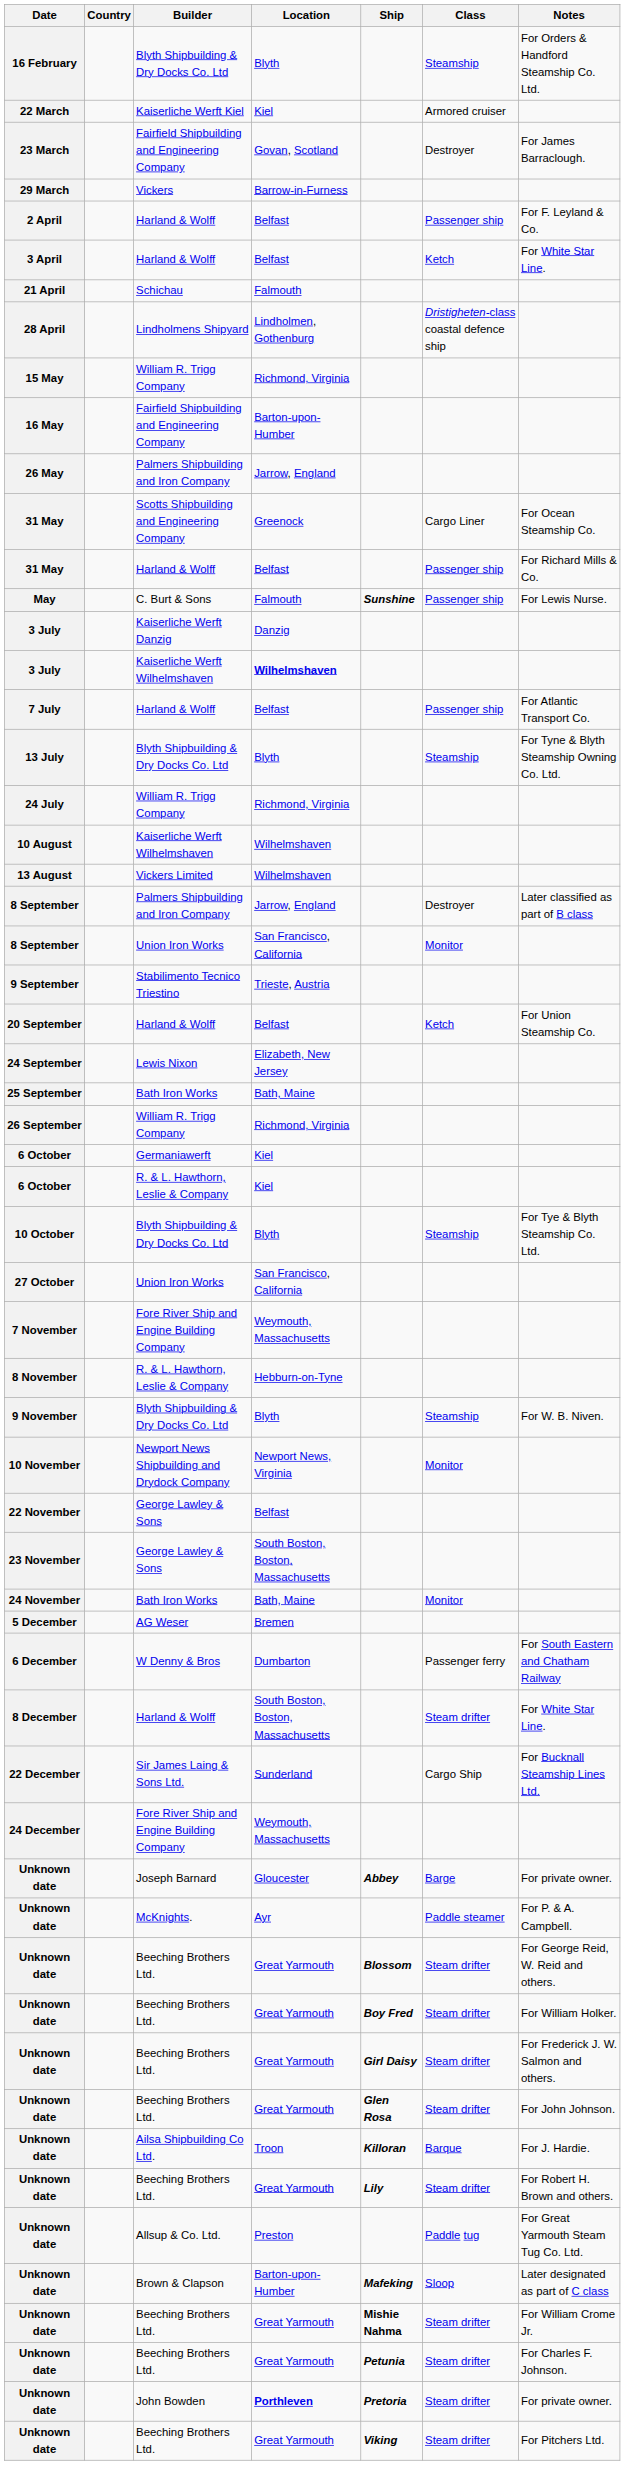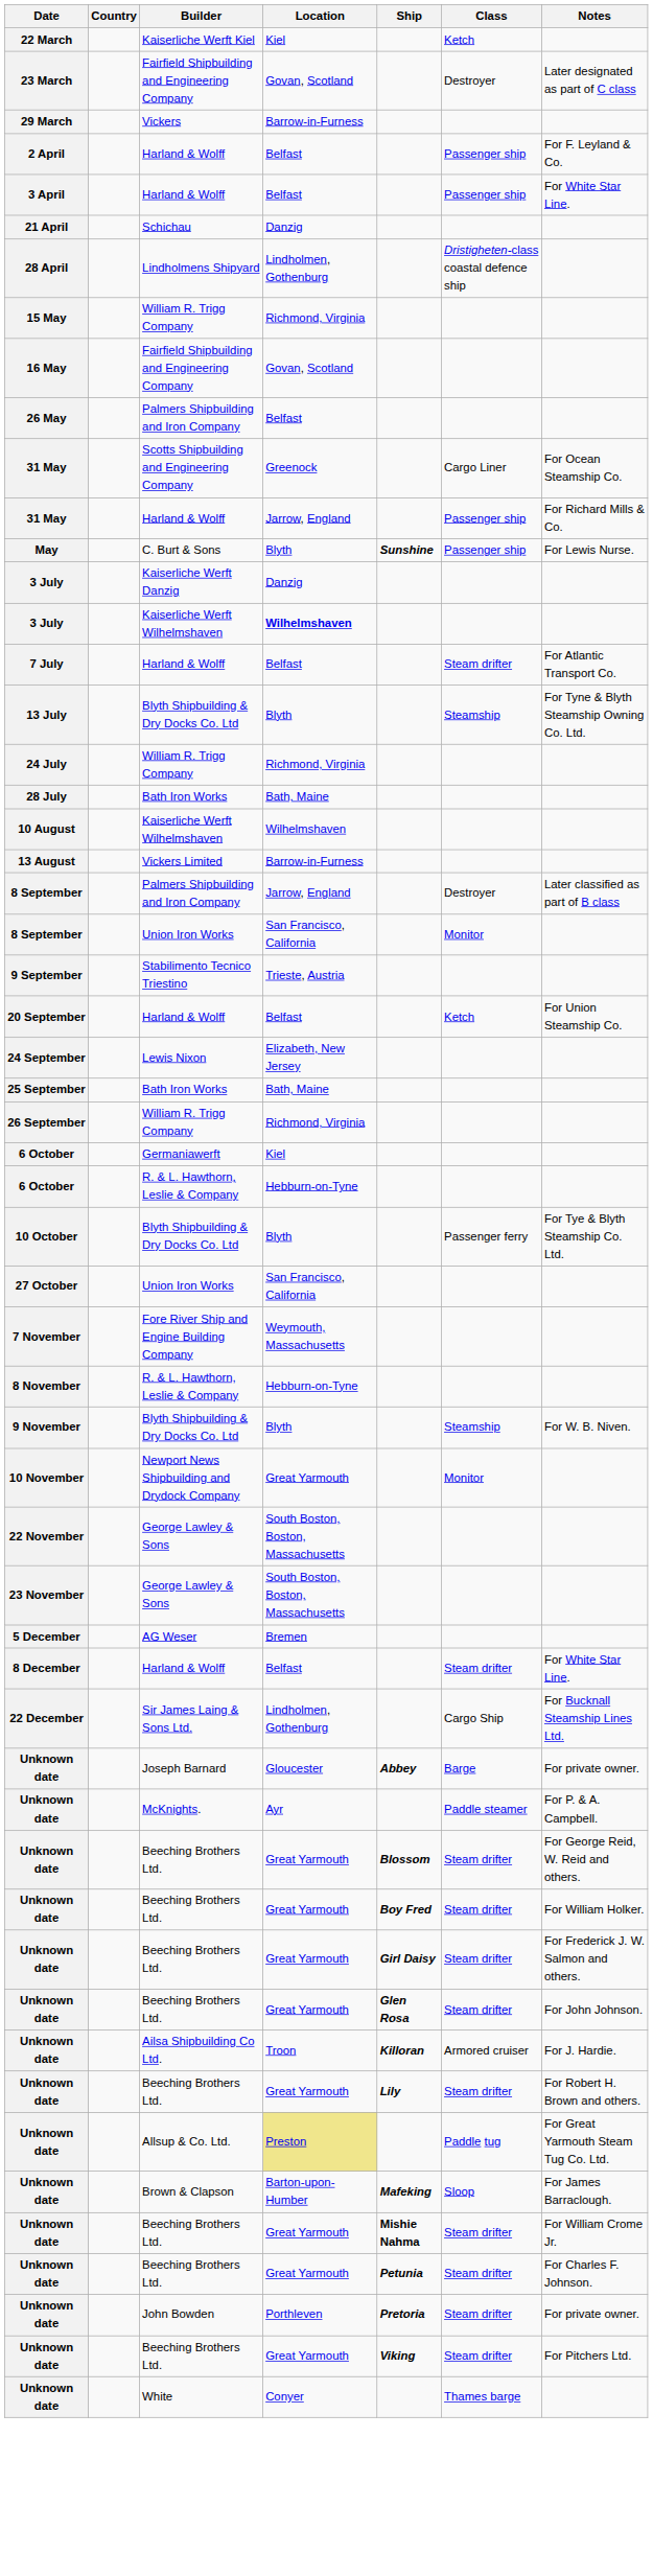 <table class="wikitable sortable" style="font-size:1.00em; line-height:1.5em;">
 <tr>
 <th>Date</th>
 <th>Country</th>
 <th>Builder</th>
 <th>Location</th>
 <th>Ship</th>
 <th>Class</th>
 <th>Notes</th>
 </tr>
-<tr ---->
-<th>16 February</th>
-<td></td>
-<td><a href='#'>Blyth Shipbuilding & Dry Docks Co. Ltd</a></td>
-<td><a href='#'>Blyth</a></td>
-<td><strong></strong></td>
-<td><a href='#'>Steamship</a></td>
-<td>For Orders & Handford Steamship Co. Ltd.</td>
-</tr>
 <tr>
 <th>22 March</th>
 <td></td>
 <td><a href='#'>Kaiserliche Werft Kiel</a></td>
 <td><a href='#'>Kiel</a></td>
 <td><strong></strong></td>
-<td>Armored cruiser</td>
+<td><a href='#'>Ketch</a></td>
 <td></td>
 </tr>
 <tr ---->
 <th>23 March</th>
 <td></td>
 <td><a href='#'>Fairfield Shipbuilding and Engineering Company</a></td>
 <td><a href='#'>Govan</a>, <a href='#'>Scotland</a></td>
 <td><strong></strong></td>
 <td>Destroyer</td>
-<td>For James Barraclough.</td>
+<td>Later designated as part of <a href='#'>C class</a></td>
 </tr>
 <tr ---->
 <th>29 March</th>
 <td></td>
 <td><a href='#'>Vickers</a></td>
 <td><a href='#'>Barrow-in-Furness</a></td>
 <td><strong></strong></td>
 <td></td>
 <td></td>
 </tr>
 <tr ---->
 <th>2 April</th>
 <td></td>
 <td><a href='#'>Harland & Wolff</a></td>
 <td><a href='#'>Belfast</a></td>
 <td><strong></strong></td>
 <td><a href='#'>Passenger ship</a></td>
 <td>For F. Leyland & Co.</td>
 </tr>
 <tr ---->
 <th>3 April</th>
 <td></td>
 <td><a href='#'>Harland & Wolff</a></td>
 <td><a href='#'>Belfast</a></td>
 <td><strong></strong></td>
-<td><a href='#'>Ketch</a></td>
+<td><a href='#'>Passenger ship</a></td>
 <td>For <a href='#'>White Star Line</a>.</td>
 </tr>
 <tr ---->
 <th>21 April</th>
 <td></td>
 <td><a href='#'>Schichau</a></td>
-<td><a href='#'>Falmouth</a></td>
+<td><a href='#'>Danzig</a></td>
 <td><strong></strong></td>
 <td></td>
 <td></td>
 </tr>
 <tr>
 <th>28 April</th>
 <td></td>
 <td><a href='#'>Lindholmens Shipyard</a></td>
 <td><a href='#'>Lindholmen</a>, <a href='#'>Gothenburg</a></td>
 <td><strong></strong></td>
 <td><a href='#'><em>Dristigheten-</em>class</a> coastal defence ship</td>
 <td></td>
 </tr>
 <tr ---->
 <th>15 May</th>
 <td></td>
 <td><a href='#'>William R. Trigg Company</a></td>
 <td><a href='#'>Richmond, Virginia</a></td>
 <td><strong></strong></td>
 <td></td>
 <td></td>
 </tr>
 <tr ---->
 <th>16 May</th>
 <td></td>
 <td><a href='#'>Fairfield Shipbuilding and Engineering Company</a></td>
-<td><a href='#'>Barton-upon-Humber</a></td>
+<td><a href='#'>Govan</a>, <a href='#'>Scotland</a></td>
 <td><strong></strong></td>
 <td></td>
 <td></td>
 </tr>
 <tr ---->
 <th>26 May</th>
 <td></td>
 <td><a href='#'>Palmers Shipbuilding and Iron Company</a></td>
-<td><a href='#'>Jarrow</a>, <a href='#'>England</a></td>
+<td><a href='#'>Belfast</a></td>
 <td><strong></strong></td>
 <td></td>
 <td></td>
 </tr>
 <tr>
 <th>31 May</th>
 <td></td>
 <td><a href='#'>Scotts Shipbuilding and Engineering Company</a></td>
 <td><a href='#'>Greenock</a></td>
 <td><strong></strong></td>
 <td>Cargo Liner</td>
 <td>For Ocean Steamship Co.</td>
 </tr>
 <tr ---->
 <th>31 May</th>
 <td></td>
 <td><a href='#'>Harland & Wolff</a></td>
-<td><a href='#'>Belfast</a></td>
+<td><a href='#'>Jarrow</a>, <a href='#'>England</a></td>
 <td><strong></strong></td>
 <td><a href='#'>Passenger ship</a></td>
 <td>For Richard Mills & Co.</td>
 </tr>
 <tr --->
 <th>May</th>
 <td></td>
 <td>C. Burt & Sons</td>
-<td><a href='#'>Falmouth</a></td>
+<td><a href='#'>Blyth</a></td>
 <td><strong><em>Sunshine</em></strong></td>
 <td><a href='#'>Passenger ship</a></td>
 <td>For Lewis Nurse.</td>
 </tr>
 <tr ---->
 <th>3 July</th>
 <td></td>
 <td><a href='#'>Kaiserliche Werft Danzig</a></td>
 <td><a href='#'>Danzig</a></td>
 <td><strong></strong></td>
 <td></td>
 <td></td>
 </tr>
 <tr ---->
 <th>3 July</th>
 <td></td>
 <td><a href='#'>Kaiserliche Werft Wilhelmshaven</a></td>
 <td><strong><a href='#'>Wilhelmshaven</a></strong></td>
 <td><strong></strong></td>
 <td></td>
 <td></td>
 </tr>
 <tr ---->
 <th>7 July</th>
 <td></td>
 <td><a href='#'>Harland & Wolff</a></td>
 <td><a href='#'>Belfast</a></td>
 <td><strong></strong></td>
-<td><a href='#'>Passenger ship</a></td>
+<td><a href='#'>Steam drifter</a></td>
 <td>For Atlantic Transport Co.</td>
 </tr>
 <tr ---->
 <th>13 July</th>
 <td></td>
 <td><a href='#'>Blyth Shipbuilding & Dry Docks Co. Ltd</a></td>
 <td><a href='#'>Blyth</a></td>
 <td><strong></strong></td>
 <td><a href='#'>Steamship</a></td>
 <td>For Tyne & Blyth Steamship Owning Co. Ltd.</td>
 </tr>
 <tr ---->
 <th>24 July</th>
 <td></td>
 <td><a href='#'>William R. Trigg Company</a></td>
 <td><a href='#'>Richmond, Virginia</a></td>
 <td><strong></strong></td>
 <td></td>
 <td></td>
 </tr>
+<tr ---->
+<th>28 July</th>
+<td></td>
+<td><a href='#'>Bath Iron Works</a></td>
+<td><a href='#'>Bath, Maine</a></td>
+<td><strong></strong></td>
+<td></td>
+<td></td>
+</tr>
 <tr>
 <th>10 August</th>
 <td></td>
 <td><a href='#'>Kaiserliche Werft Wilhelmshaven</a></td>
 <td><a href='#'>Wilhelmshaven</a></td>
 <td><strong></strong></td>
 <td></td>
 <td></td>
 </tr>
 <tr ---->
 <th>13 August</th>
 <td></td>
 <td><a href='#'>Vickers Limited</a></td>
-<td><a href='#'>Wilhelmshaven</a></td>
+<td><a href='#'>Barrow-in-Furness</a></td>
 <td><strong></strong></td>
 <td></td>
 <td></td>
 </tr>
 <tr ---->
 <th>8 September</th>
 <td></td>
 <td><a href='#'>Palmers Shipbuilding and Iron Company</a></td>
 <td><a href='#'>Jarrow</a>, <a href='#'>England</a></td>
 <td><strong></strong></td>
 <td>Destroyer</td>
 <td>Later classified as part of <a href='#'>B class</a></td>
 </tr>
 <tr ---->
 <th>8 September</th>
 <td></td>
 <td><a href='#'>Union Iron Works</a></td>
 <td><a href='#'>San Francisco</a>, <a href='#'>California</a></td>
 <td><strong></strong></td>
 <td><a href='#'>Monitor</a></td>
 <td></td>
 </tr>
 <tr ---->
 <th>9 September</th>
 <td></td>
 <td><a href='#'>Stabilimento Tecnico Triestino</a></td>
 <td><a href='#'>Trieste</a>, <a href='#'>Austria</a></td>
 <td><strong></strong></td>
 <td></td>
 <td></td>
 </tr>
 <tr ---->
 <th>20 September</th>
 <td></td>
 <td><a href='#'>Harland & Wolff</a></td>
 <td><a href='#'>Belfast</a></td>
 <td><strong></strong></td>
 <td><a href='#'>Ketch</a></td>
 <td>For Union Steamship Co.</td>
 </tr>
 <tr ---->
 <th>24 September</th>
 <td></td>
 <td><a href='#'>Lewis Nixon</a></td>
 <td><a href='#'>Elizabeth, New Jersey</a></td>
 <td><strong></strong></td>
 <td></td>
 <td></td>
 </tr>
 <tr ---->
 <th>25 September</th>
 <td></td>
 <td><a href='#'>Bath Iron Works</a></td>
 <td><a href='#'>Bath, Maine</a></td>
 <td><strong></strong></td>
 <td></td>
 <td></td>
 </tr>
 <tr ---->
 <th>26 September</th>
 <td></td>
 <td><a href='#'>William R. Trigg Company</a></td>
 <td><a href='#'>Richmond, Virginia</a></td>
 <td><strong></strong></td>
 <td></td>
 <td></td>
 </tr>
 <tr>
 <th>6 October</th>
 <td></td>
 <td><a href='#'>Germaniawerft</a></td>
 <td><a href='#'>Kiel</a></td>
 <td><strong></strong></td>
 <td></td>
 <td></td>
 </tr>
 <tr ---->
 <th>6 October</th>
 <td></td>
 <td><a href='#'>R. & L. Hawthorn, Leslie & Company</a></td>
-<td><a href='#'>Kiel</a></td>
+<td><a href='#'>Hebburn-on-Tyne</a></td>
 <td><strong></strong></td>
 <td></td>
 <td></td>
 </tr>
 <tr ---->
 <th>10 October</th>
 <td></td>
 <td><a href='#'>Blyth Shipbuilding & Dry Docks Co. Ltd</a></td>
 <td><a href='#'>Blyth</a></td>
 <td><strong></strong></td>
-<td><a href='#'>Steamship</a></td>
+<td>Passenger ferry</td>
 <td>For Tye & Blyth Steamship Co. Ltd.</td>
 </tr>
 <tr ---->
 <th>27 October</th>
 <td></td>
 <td><a href='#'>Union Iron Works</a></td>
 <td><a href='#'>San Francisco</a>, <a href='#'>California</a></td>
 <td><strong></strong></td>
 <td></td>
 <td></td>
 </tr>
 <tr ---->
 <th>7 November</th>
 <td></td>
 <td><a href='#'>Fore River Ship and Engine Building Company</a></td>
 <td><a href='#'>Weymouth, Massachusetts</a></td>
 <td><strong></strong></td>
 <td></td>
 <td></td>
 </tr>
 <tr ---->
 <th>8 November</th>
 <td></td>
 <td><a href='#'>R. & L. Hawthorn, Leslie & Company</a></td>
 <td><a href='#'>Hebburn-on-Tyne</a></td>
 <td><strong></strong></td>
 <td></td>
 <td></td>
 </tr>
 <tr ---->
 <th>9 November</th>
 <td></td>
 <td><a href='#'>Blyth Shipbuilding & Dry Docks Co. Ltd</a></td>
 <td><a href='#'>Blyth</a></td>
 <td><strong></strong></td>
 <td><a href='#'>Steamship</a></td>
 <td>For W. B. Niven.</td>
 </tr>
 <tr ---->
 <th>10 November</th>
 <td></td>
 <td><a href='#'>Newport News Shipbuilding and Drydock Company</a></td>
-<td><a href='#'>Newport News, Virginia</a></td>
+<td><a href='#'>Great Yarmouth</a></td>
 <td><strong></strong></td>
 <td><a href='#'>Monitor</a></td>
 <td></td>
 </tr>
 <tr ---->
 <th>22 November</th>
 <td></td>
 <td><a href='#'>George Lawley & Sons</a></td>
-<td><a href='#'>Belfast</a></td>
+<td><a href='#'>South Boston, Boston, Massachusetts</a></td>
 <td><strong></strong></td>
 <td></td>
 <td></td>
 </tr>
 <tr ---->
 <th>23 November</th>
 <td></td>
 <td><a href='#'>George Lawley & Sons</a></td>
 <td><a href='#'>South Boston, Boston, Massachusetts</a></td>
 <td><strong></strong></td>
 <td></td>
 <td></td>
 </tr>
-<tr ---->
-<th>24 November</th>
-<td></td>
-<td><a href='#'>Bath Iron Works</a></td>
-<td><a href='#'>Bath, Maine</a></td>
-<td><strong></strong></td>
-<td><a href='#'>Monitor</a></td>
-<td></td>
-</tr>
 <tr>
 <th>5 December</th>
 <td></td>
 <td><a href='#'>AG Weser</a></td>
 <td><a href='#'>Bremen</a></td>
 <td><strong></strong></td>
 <td></td>
 <td></td>
 </tr>
 <tr ---->
-<th>6 December</th>
-<td></td>
-<td><a href='#'>W Denny & Bros</a></td>
-<td><a href='#'>Dumbarton</a></td>
-<td><strong></strong></td>
-<td>Passenger ferry</td>
-<td>For <a href='#'>South Eastern and Chatham Railway</a></td>
-</tr>
-<tr ---->
 <th>8 December</th>
 <td></td>
 <td><a href='#'>Harland & Wolff</a></td>
-<td><a href='#'>South Boston, Boston, Massachusetts</a></td>
+<td><a href='#'>Belfast</a></td>
 <td><strong></strong></td>
 <td><a href='#'>Steam drifter</a></td>
 <td>For <a href='#'>White Star Line</a>.</td>
 </tr>
 <tr ---->
 <th>22 December</th>
 <td></td>
 <td><a href='#'>Sir James Laing & Sons Ltd.</a></td>
-<td><a href='#'>Sunderland</a></td>
+<td><a href='#'>Lindholmen</a>, <a href='#'>Gothenburg</a></td>
 <td><strong></strong></td>
 <td>Cargo Ship</td>
 <td>For <a href='#'>Bucknall Steamship Lines Ltd.</a></td>
-</tr>
-<tr ---->
-<th>24 December</th>
-<td></td>
-<td><a href='#'>Fore River Ship and Engine Building Company</a></td>
-<td><a href='#'>Weymouth, Massachusetts</a></td>
-<td><strong></strong></td>
-<td></td>
-<td></td>
 </tr>
 <tr ---->
 <th>Unknown date</th>
 <td></td>
 <td>Joseph Barnard</td>
 <td><a href='#'>Gloucester</a></td>
 <td><strong><em>Abbey</em></strong></td>
 <td><a href='#'>Barge</a></td>
 <td>For private owner.</td>
 </tr>
 <tr ---->
 <th>Unknown date</th>
 <td></td>
 <td><a href='#'>McKnights</a>.</td>
 <td><a href='#'>Ayr</a></td>
 <td><strong></strong></td>
 <td><a href='#'>Paddle steamer</a></td>
 <td>For P. & A. Campbell.</td>
 </tr>
 <tr ---->
 <th>Unknown date</th>
 <td></td>
 <td>Beeching Brothers Ltd.</td>
 <td><a href='#'>Great Yarmouth</a></td>
 <td><strong><em>Blossom</em></strong></td>
 <td><a href='#'>Steam drifter</a></td>
 <td>For George Reid,  W. Reid and others.</td>
 </tr>
 <tr ---->
 <th>Unknown date</th>
 <td></td>
 <td>Beeching Brothers Ltd.</td>
 <td><a href='#'>Great Yarmouth</a></td>
 <td><strong><em>Boy Fred</em></strong></td>
 <td><a href='#'>Steam drifter</a></td>
 <td>For William Holker.</td>
 </tr>
 <tr ---->
 <th>Unknown date</th>
 <td></td>
 <td>Beeching Brothers Ltd.</td>
 <td><a href='#'>Great Yarmouth</a></td>
 <td><strong><em>Girl Daisy</em></strong></td>
 <td><a href='#'>Steam drifter</a></td>
 <td>For Frederick J. W. Salmon and others.</td>
 </tr>
 <tr ---->
 <th>Unknown date</th>
 <td></td>
 <td>Beeching Brothers Ltd.</td>
 <td><a href='#'>Great Yarmouth</a></td>
 <td><strong><em>Glen Rosa</em></strong></td>
 <td><a href='#'>Steam drifter</a></td>
 <td>For John Johnson.</td>
 </tr>
 <tr ---->
 <th>Unknown date</th>
 <td></td>
 <td><a href='#'>Ailsa Shipbuilding Co Ltd</a>.</td>
 <td><a href='#'>Troon</a></td>
 <td><strong><em>Killoran</em></strong></td>
-<td><a href='#'>Barque</a></td>
+<td>Armored cruiser</td>
 <td>For J. Hardie.</td>
 </tr>
 <tr ---->
 <th>Unknown date</th>
 <td></td>
 <td>Beeching Brothers Ltd.</td>
 <td><a href='#'>Great Yarmouth</a></td>
 <td><strong><em>Lily</em></strong></td>
 <td><a href='#'>Steam drifter</a></td>
 <td>For Robert H. Brown and others.</td>
 </tr>
 <tr ---->
 <th>Unknown date</th>
 <td></td>
 <td>Allsup & Co. Ltd.</td>
-<td><a href='#'>Preston</a></td>
+<td style="background: khaki;"><a href='#'>Preston</a></td>
 <td><strong></strong></td>
 <td><a href='#'>Paddle</a> <a href='#'>tug</a></td>
 <td>For Great Yarmouth Steam Tug Co. Ltd.</td>
 </tr>
 <tr --->
 <th>Unknown date</th>
 <td></td>
 <td>Brown & Clapson</td>
 <td><a href='#'>Barton-upon-Humber</a></td>
 <td><strong><em>Mafeking</em></strong></td>
 <td><a href='#'>Sloop</a></td>
-<td>Later designated as part of <a href='#'>C class</a></td>
+<td>For James Barraclough.</td>
 </tr>
 <tr ---->
 <th>Unknown date</th>
 <td></td>
 <td>Beeching Brothers Ltd.</td>
 <td><a href='#'>Great Yarmouth</a></td>
 <td><strong>Mishie Nahma</strong></td>
 <td><a href='#'>Steam drifter</a></td>
 <td>For William Crome Jr.</td>
 </tr>
 <tr ---->
 <th>Unknown date</th>
 <td></td>
 <td>Beeching Brothers Ltd.</td>
 <td><a href='#'>Great Yarmouth</a></td>
 <td><strong><em>Petunia</em></strong></td>
 <td><a href='#'>Steam drifter</a></td>
 <td>For Charles F. Johnson.</td>
 </tr>
 <tr ---->
 <th>Unknown date</th>
 <td></td>
 <td>John Bowden</td>
-<td><strong><a href='#'>Porthleven</a></strong></td>
+<td><a href='#'>Porthleven</a></td>
 <td><strong><em>Pretoria</em></strong></td>
 <td><a href='#'>Steam drifter</a></td>
 <td>For private owner.</td>
 </tr>
 <tr ---->
 <th>Unknown date</th>
 <td></td>
 <td>Beeching Brothers Ltd.</td>
 <td><a href='#'>Great Yarmouth</a></td>
 <td><strong><em>Viking</em></strong></td>
 <td><a href='#'>Steam drifter</a></td>
 <td>For Pitchers Ltd.</td>
 </tr>
+<tr ----->
+<th>Unknown date</th>
+<td></td>
+<td>White</td>
+<td><a href='#'>Conyer</a></td>
+<td><strong></strong></td>
+<td><a href='#'>Thames barge</a></td>
+<td></td>
+</tr>
 </table>
